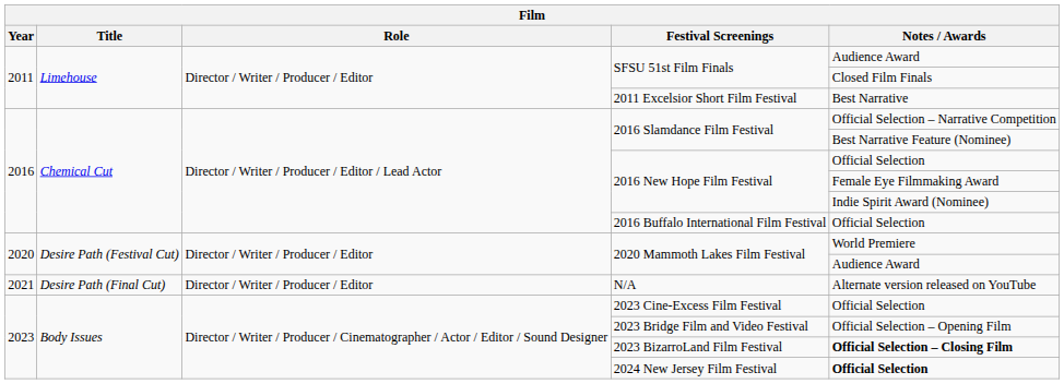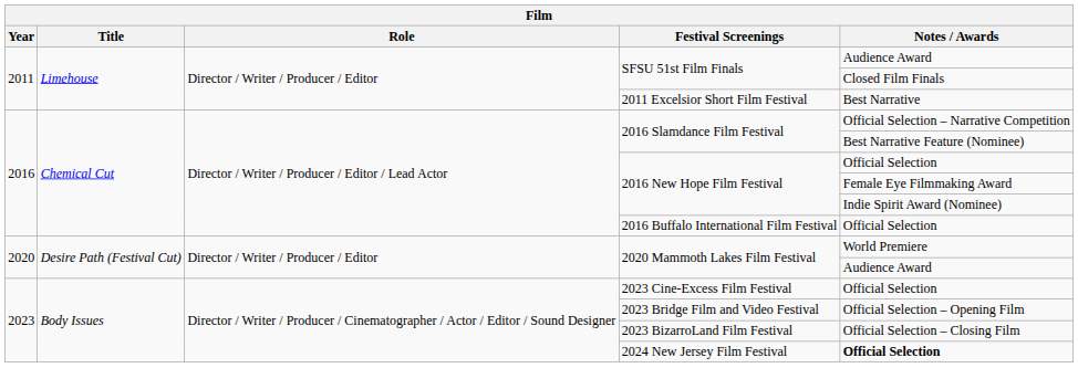 <table class="wikitable">
 <tr>
 <th colspan="5">Film</th>
 </tr>
 <tr>
 <th>Year</th>
 <th>Title</th>
 <th>Role</th>
 <th>Festival Screenings</th>
 <th>Notes / Awards</th>
 </tr>
 <tr>
 <td rowspan="3">2011</td>
 <td rowspan="3"><a href='#'><em>Limehouse</em></a></td>
 <td rowspan="3">Director / Writer / Producer / Editor</td>
 <td rowspan="2">SFSU 51st Film Finals</td>
 <td>Audience Award</td>
 </tr>
 <tr>
 <td>Closed Film Finals</td>
 </tr>
 <tr>
 <td>2011 Excelsior Short Film Festival</td>
 <td>Best Narrative</td>
 </tr>
 <tr>
 <td rowspan="6">2016</td>
 <td rowspan="6"><em><a href='#'>Chemical Cut</a></em></td>
 <td rowspan="6">Director / Writer / Producer / Editor / Lead Actor</td>
 <td rowspan="2">2016 Slamdance Film Festival</td>
 <td>Official Selection – Narrative Competition</td>
 </tr>
 <tr>
 <td>Best Narrative Feature (Nominee)</td>
 </tr>
 <tr>
 <td rowspan="3">2016 New Hope Film Festival</td>
 <td>Official Selection</td>
 </tr>
 <tr>
 <td>Female Eye Filmmaking Award</td>
 </tr>
 <tr>
 <td>Indie Spirit Award (Nominee)</td>
 </tr>
 <tr>
 <td>2016 Buffalo International Film Festival</td>
 <td>Official Selection</td>
 </tr>
 <tr>
 <td rowspan="2">2020</td>
 <td rowspan="2"><em>Desire Path</em> <em>(Festival Cut)</em></td>
 <td rowspan="2">Director / Writer / Producer / Editor</td>
 <td rowspan="2">2020 Mammoth Lakes Film Festival</td>
 <td>World Premiere</td>
 </tr>
 <tr>
 <td>Audience Award</td>
 </tr>
 <tr>
-<td>2021</td>
-<td><em>Desire Path</em> <em>(Final Cut)</em></td>
-<td>Director / Writer / Producer / Editor</td>
-<td>N/A</td>
-<td>Alternate version released on YouTube</td>
-</tr>
-<tr>
 <td rowspan="4">2023</td>
 <td rowspan="4"><em>Body Issues</em></td>
 <td rowspan="4">Director / Writer / Producer / Cinematographer / Actor / Editor / Sound Designer</td>
 <td>2023 Cine-Excess Film Festival</td>
 <td>Official Selection</td>
 </tr>
 <tr>
 <td>2023 Bridge Film and Video Festival</td>
 <td>Official Selection – Opening Film</td>
 </tr>
 <tr>
 <td>2023 BizarroLand Film Festival</td>
-<td><strong>Official Selection – Closing Film</strong></td>
+<td>Official Selection – Closing Film</td>
 </tr>
 <tr>
 <td>2024 New Jersey Film Festival</td>
 <td><strong>Official Selection</strong></td>
 </tr>
 </table>
